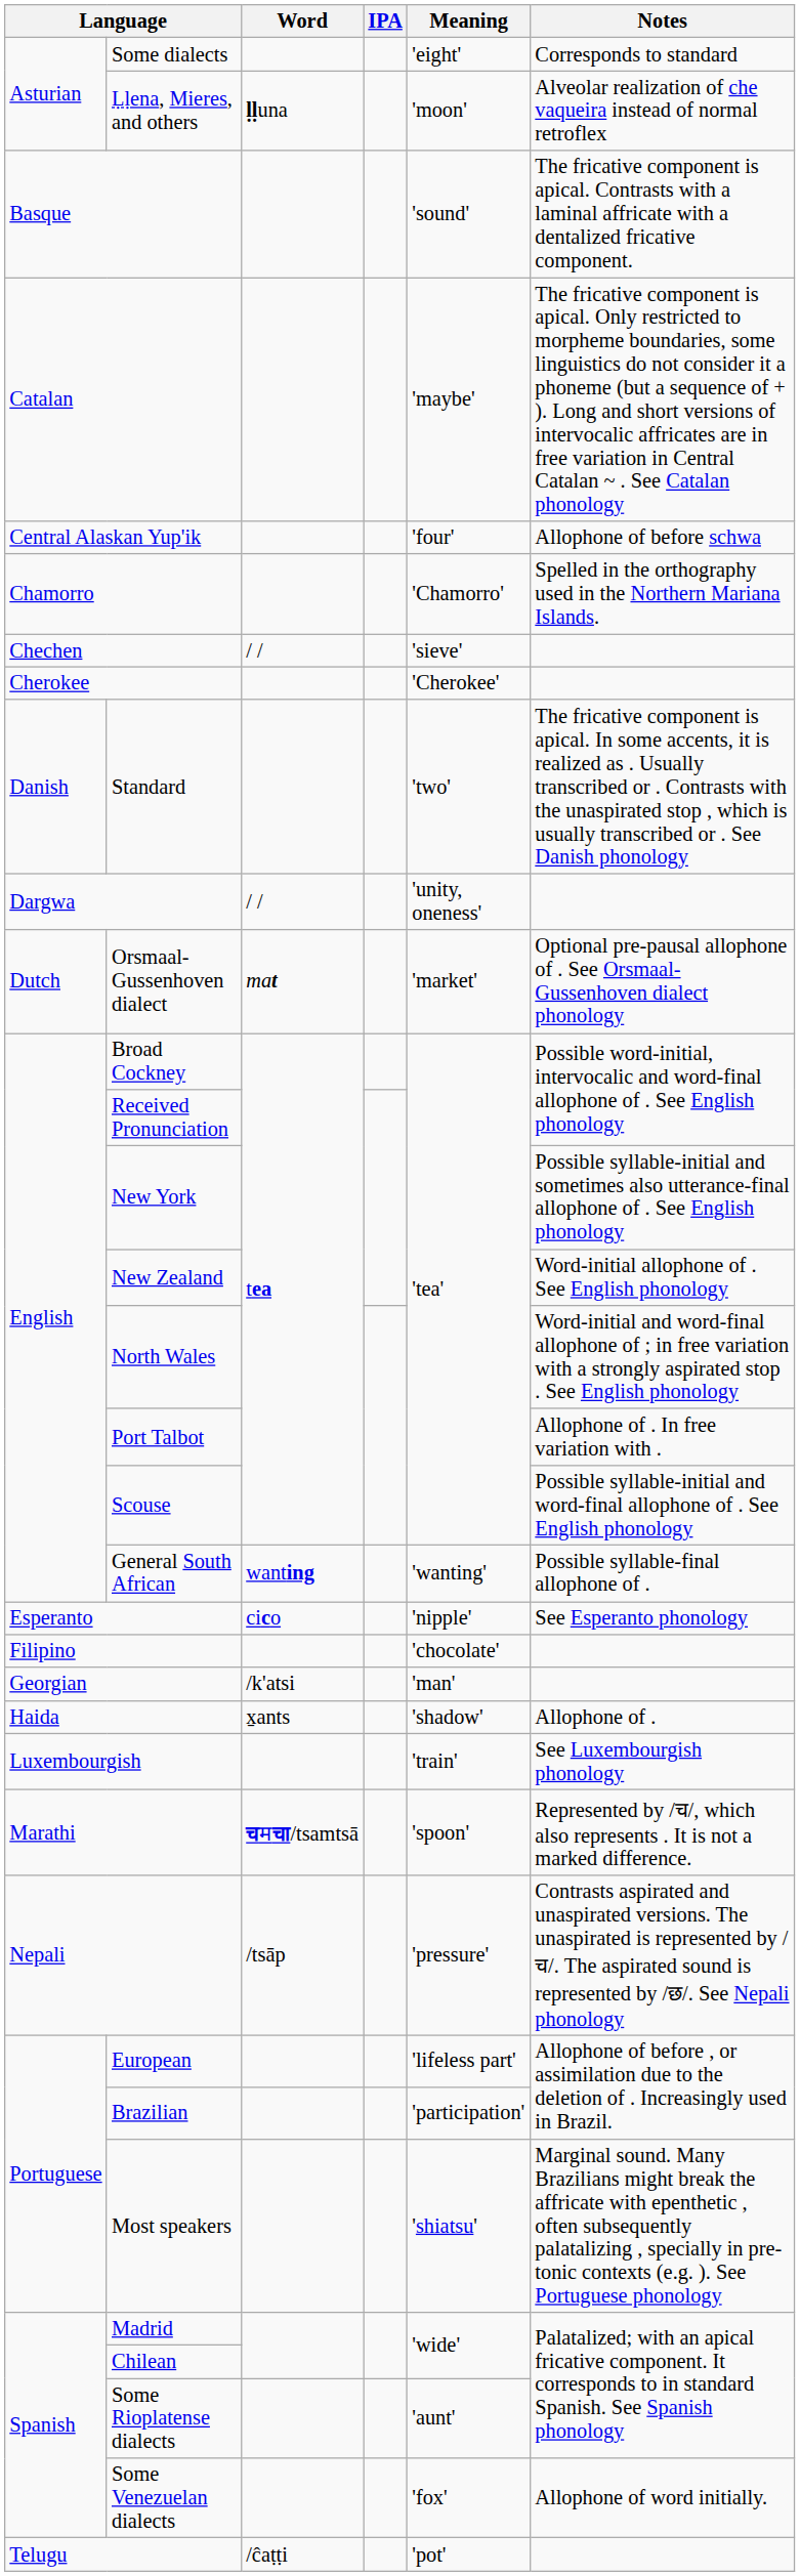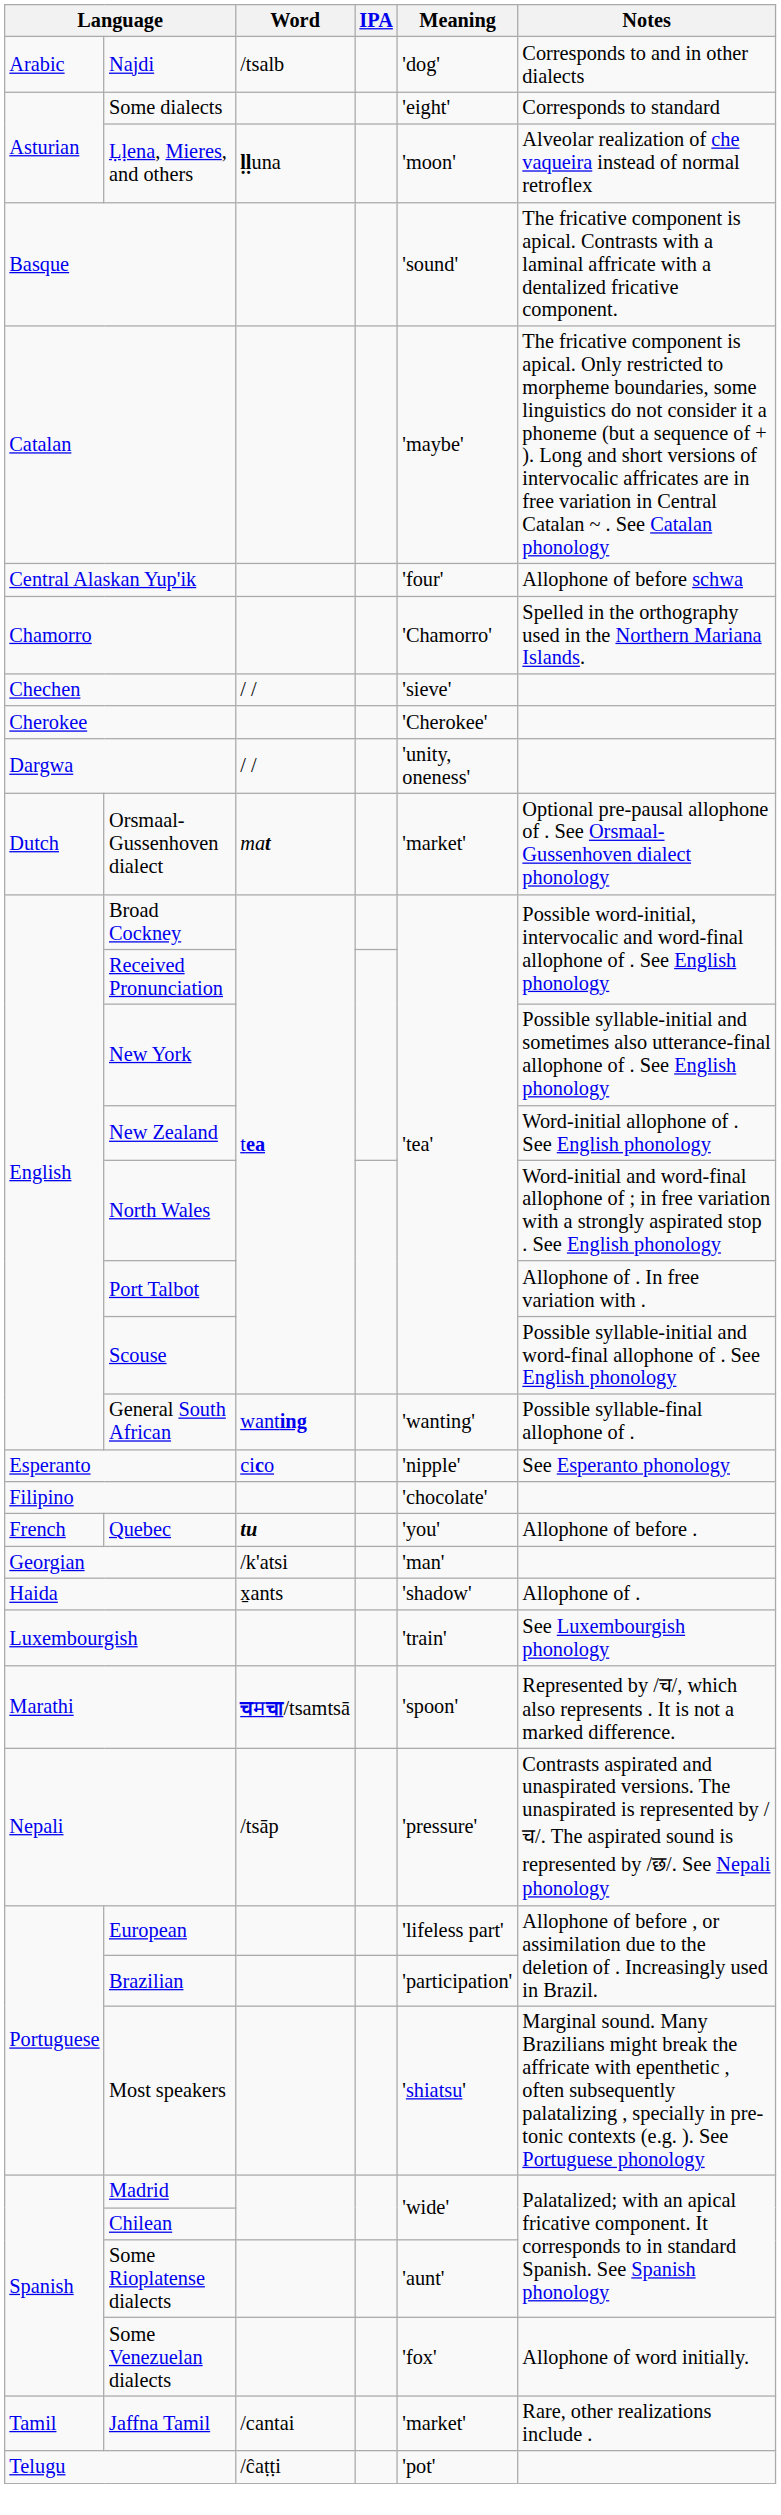 <table class="wikitable">
 <tr>
 <th colspan=2>Language</th>
 <th>Word</th>
 <th><a href='#'>IPA</a></th>
 <th>Meaning</th>
 <th>Notes</th>
+</tr>
+<tr>
+<td><a href='#'>Arabic</a></td>
+<td><a href='#'>Najdi</a></td>
+<td>/tsalb</td>
+<td></td>
+<td>'dog'</td>
+<td>Corresponds to  and  in other dialects</td>
 </tr>
 <tr>
 <td rowspan="2"><a href='#'>Asturian</a></td>
 <td>Some dialects</td>
 <td></td>
 <td></td>
 <td>'eight'</td>
 <td>Corresponds to standard </td>
 </tr>
 <tr>
 <td><a href='#'>Ḷḷena</a>, <a href='#'>Mieres</a>, and others</td>
 <td><strong>ḷḷ</strong>una</td>
 <td></td>
 <td>'moon'</td>
 <td>Alveolar realization of <a href='#'>che vaqueira</a> instead of normal retroflex </td>
 </tr>
 <tr>
 <td colspan=2><a href='#'>Basque</a></td>
 <td></td>
 <td></td>
 <td>'sound'</td>
 <td>The fricative component is apical. Contrasts with a laminal affricate with a dentalized fricative component.</td>
 </tr>
 <tr>
 <td colspan=2><a href='#'>Catalan</a></td>
 <td></td>
 <td></td>
 <td>'maybe'</td>
 <td>The fricative component is apical. Only restricted to morpheme boundaries, some linguistics do not consider it a phoneme (but a sequence of  + ). Long and short versions of intervocalic affricates are in free variation in Central Catalan  ~ . See <a href='#'>Catalan phonology</a></td>
 </tr>
 <tr>
 <td colspan=2><a href='#'>Central Alaskan Yup'ik</a></td>
 <td></td>
 <td></td>
 <td>'four'</td>
 <td>Allophone of  before <a href='#'>schwa</a></td>
 </tr>
 <tr>
 <td colspan=2><a href='#'>Chamorro</a></td>
 <td></td>
 <td></td>
 <td>'Chamorro'</td>
 <td>Spelled  in the orthography used in the <a href='#'>Northern Mariana Islands</a>.</td>
 </tr>
 <tr>
 <td colspan="2"><a href='#'>Chechen</a></td>
 <td> /  / </td>
 <td></td>
 <td>'sieve'</td>
 <td></td>
 </tr>
 <tr>
 <td colspan=2><a href='#'>Cherokee</a></td>
 <td> <em></em></td>
 <td></td>
 <td>'Cherokee'</td>
 <td></td>
-</tr>
-<tr>
-<td><a href='#'>Danish</a></td>
-<td>Standard</td>
-<td></td>
-<td></td>
-<td>'two'</td>
-<td>The fricative component is apical. In some accents, it is realized as . Usually transcribed  or . Contrasts with the unaspirated stop , which is usually transcribed  or . See <a href='#'>Danish phonology</a></td>
 </tr>
 <tr>
 <td colspan="2"><a href='#'>Dargwa</a></td>
 <td> /  / </td>
 <td></td>
 <td>'unity, oneness'</td>
 <td></td>
 </tr>
 <tr>
 <td><a href='#'>Dutch</a></td>
 <td>Orsmaal-Gussenhoven dialect</td>
 <td><em>ma<strong>t<strong><em></td>
 <td></td>
 <td>'market'</td>
 <td>Optional pre-pausal allophone of . See <a href='#'>Orsmaal-Gussenhoven dialect phonology</a></td>
 </tr>
 <tr>
 <td rowspan="8"><a href='#'>English</a></td>
 <td>Broad <a href='#'>Cockney</a></td>
 <td rowspan="7"><a href='#'></strong>t<strong>ea</a></td>
 <td></td>
 <td rowspan="7">'tea'</td>
 <td rowspan=2>Possible word-initial, intervocalic and word-final allophone of . See <a href='#'>English phonology</a></td>
 </tr>
 <tr>
 <td><a href='#'>Received Pronunciation</a></td>
 <td rowspan=3></td>
 </tr>
 <tr>
 <td><a href='#'>New York</a></td>
 <td>Possible syllable-initial and sometimes also utterance-final allophone of . See <a href='#'>English phonology</a></td>
 </tr>
 <tr>
 <td><a href='#'>New Zealand</a></td>
 <td>Word-initial allophone of . See <a href='#'>English phonology</a></td>
 </tr>
 <tr>
 <td><a href='#'>North Wales</a></td>
 <td rowspan="3"></td>
 <td>Word-initial and word-final allophone of ; in free variation with a strongly aspirated stop . See <a href='#'>English phonology</a></td>
 </tr>
 <tr>
 <td><a href='#'>Port Talbot</a></td>
 <td>Allophone of . In free variation with .</td>
 </tr>
 <tr>
 <td><a href='#'>Scouse</a></td>
 <td>Possible syllable-initial and word-final allophone of . See <a href='#'>English phonology</a></td>
 </tr>
 <tr>
 <td>General <a href='#'>South African</a></td>
 <td></em><a href='#'>wan</strong>t<strong>ing</a><em></td>
 <td></td>
 <td>'wanting'</td>
 <td>Possible syllable-final allophone of .</td>
 </tr>
 <tr>
 <td colspan="2"><a href='#'>Esperanto</a></td>
 <td><a href='#'></em></strong>c</strong>i<strong>c</strong>o</em></a></td>
 <td></td>
 <td>'nipple'</td>
 <td>See <a href='#'>Esperanto phonology</a></td>
 </tr>
 <tr>
 <td colspan="2"><a href='#'>Filipino</a></td>
 <td></td>
 <td></td>
 <td>'chocolate'</td>
 <td></td>
+</tr>
+<tr>
+<td><a href='#'>French</a></td>
+<td><a href='#'>Quebec</a></td>
+<td><strong><em>t<strong>u<em></td>
+<td></td>
+<td>'you'</td>
+<td>Allophone of  before .</td>
 </tr>
 <tr>
 <td colspan=2><a href='#'>Georgian</a></td>
 <td>/k'atsi</td>
 <td></td>
 <td>'man'</td>
 <td></td>
 </tr>
 <tr>
 <td colspan="2"><a href='#'>Haida</a></td>
 <td></em>x̱an</strong>ts</em></strong></td>
 <td></td>
 <td>'shadow'</td>
 <td>Allophone of .</td>
 </tr>
 <tr>
 <td colspan=2><a href='#'>Luxembourgish</a></td>
 <td></td>
 <td></td>
 <td>'train'</td>
 <td>See <a href='#'>Luxembourgish phonology</a></td>
 </tr>
 <tr>
 <td colspan="2"><a href='#'>Marathi</a></td>
 <td><a href='#'><strong>च</strong>म<strong>चा</strong></a>/tsamtsā</td>
 <td></td>
 <td>'spoon'</td>
 <td>Represented by /च/, which also represents . It is not a marked difference.</td>
 </tr>
 <tr>
 <td colspan="2"><a href='#'>Nepali</a></td>
 <td>/tsāp</td>
 <td></td>
 <td>'pressure'</td>
 <td>Contrasts aspirated and unaspirated versions. The unaspirated is represented by /च/. The aspirated sound is represented by /छ/. See <a href='#'>Nepali phonology</a></td>
 </tr>
 <tr>
 <td rowspan=3><a href='#'>Portuguese</a></td>
 <td><a href='#'>European</a></td>
 <td></td>
 <td></td>
 <td>'lifeless part'</td>
 <td rowspan=2>Allophone of  before , or assimilation due to the deletion of . Increasingly used in Brazil.</td>
 </tr>
 <tr>
 <td><a href='#'>Brazilian</a></td>
 <td><em></em></td>
 <td></td>
 <td>'participation'</td>
 </tr>
 <tr>
 <td>Most speakers</td>
 <td></td>
 <td></td>
 <td>'<a href='#'>shiatsu</a>'</td>
 <td>Marginal sound. Many Brazilians might break the affricate with epenthetic , often subsequently palatalizing , specially in pre-tonic contexts (e.g.  ). See <a href='#'>Portuguese phonology</a></td>
 </tr>
 <tr>
 <td rowspan="4"><a href='#'>Spanish</a></td>
 <td><a href='#'>Madrid</a></td>
 <td rowspan=2></td>
 <td rowspan=2></td>
 <td rowspan=2>'wide'</td>
 <td rowspan=3>Palatalized; with an apical fricative component. It corresponds to  in standard Spanish. See <a href='#'>Spanish phonology</a></td>
 </tr>
 <tr>
 <td><a href='#'>Chilean</a></td>
 </tr>
 <tr>
 <td>Some <a href='#'>Rioplatense</a> dialects</td>
 <td></td>
 <td></td>
 <td>'aunt'</td>
 </tr>
 <tr>
 <td>Some <a href='#'>Venezuelan</a> dialects</td>
 <td></td>
 <td></td>
 <td>'fox'</td>
 <td>Allophone of  word initially.</td>
 </tr>
 <tr>
+<td><a href='#'>Tamil</a></td>
+<td><a href='#'>Jaffna Tamil</a></td>
+<td>/cantai</td>
+<td></td>
+<td>'market'</td>
+<td>Rare, other realizations include .</td>
+</tr>
+<tr>
 <td colspan=2><a href='#'>Telugu</a></td>
 <td>/ĉaṭṭi</td>
 <td></td>
 <td>'pot'</td>
 <td></td>
 </tr>
 </table>
